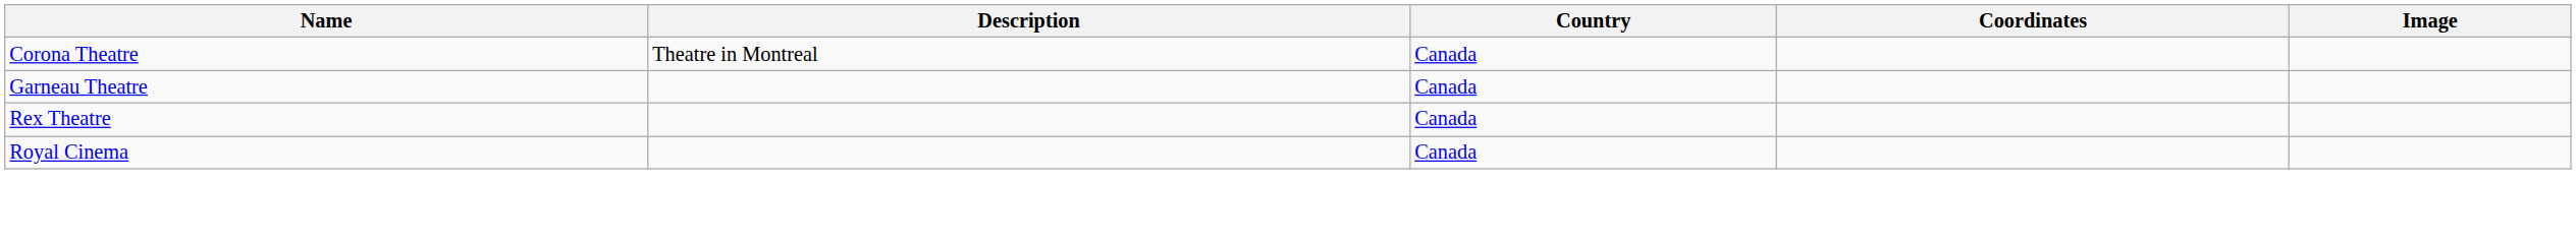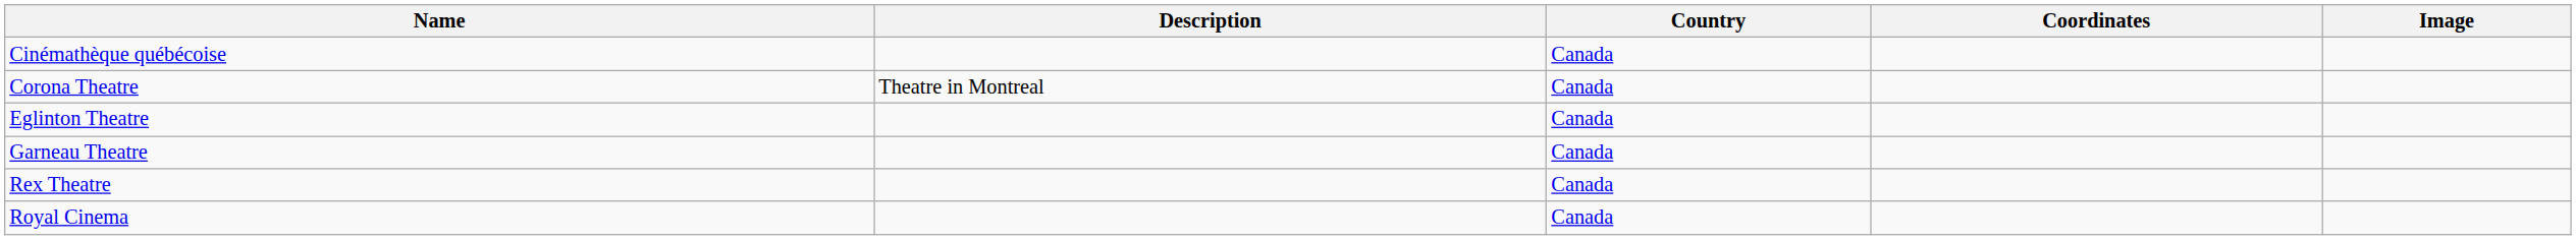 <table class='wikitable sortable' style="width:100%">
 <tr>
 <th>Name</th>
 <th>Description</th>
 <th>Country</th>
 <th>Coordinates</th>
 <th>Image</th>
 </tr>
 <tr>
+<td><a href='#'>Cinémathèque québécoise</a></td>
+<td></td>
+<td><a href='#'>Canada</a></td>
+<td></td>
+<td></td>
+</tr>
+<tr>
 <td><a href='#'>Corona Theatre</a></td>
 <td>Theatre in Montreal</td>
+<td><a href='#'>Canada</a></td>
+<td></td>
+<td></td>
+</tr>
+<tr>
+<td><a href='#'>Eglinton Theatre</a></td>
+<td></td>
 <td><a href='#'>Canada</a></td>
 <td></td>
 <td></td>
 </tr>
 <tr>
 <td><a href='#'>Garneau Theatre</a></td>
 <td></td>
 <td><a href='#'>Canada</a></td>
 <td></td>
 <td></td>
 </tr>
 <tr>
 <td><a href='#'>Rex Theatre</a></td>
 <td></td>
 <td><a href='#'>Canada</a></td>
 <td></td>
 <td></td>
 </tr>
 <tr>
 <td><a href='#'>Royal Cinema</a></td>
 <td></td>
 <td><a href='#'>Canada</a></td>
 <td></td>
 <td></td>
 </tr>
 </table>
